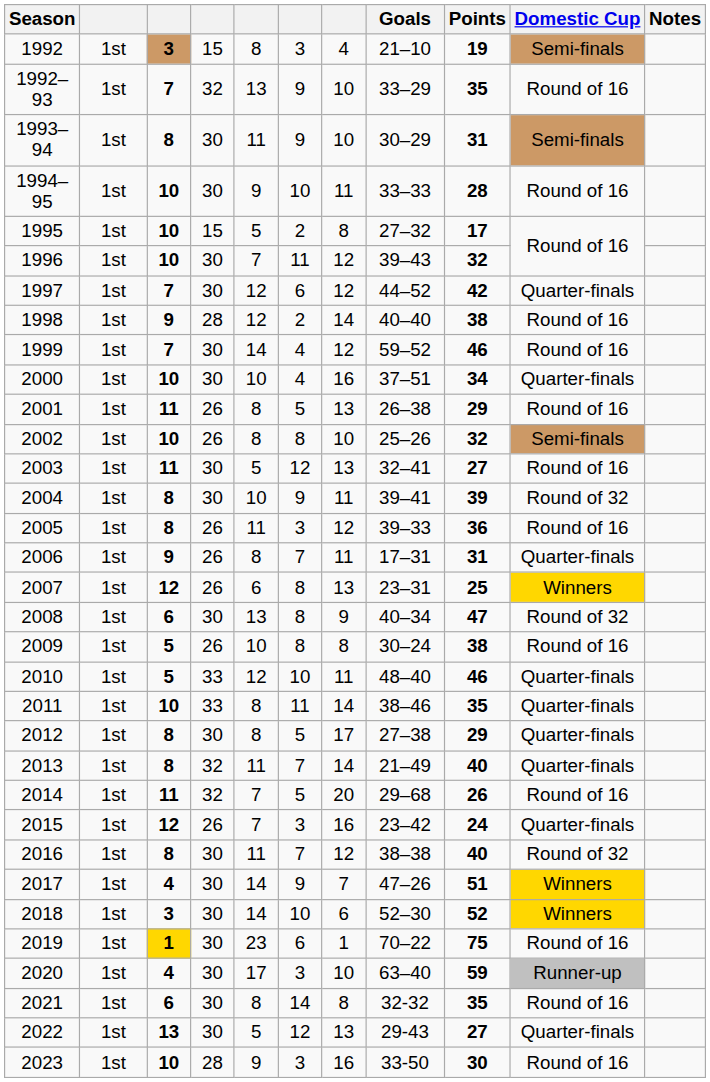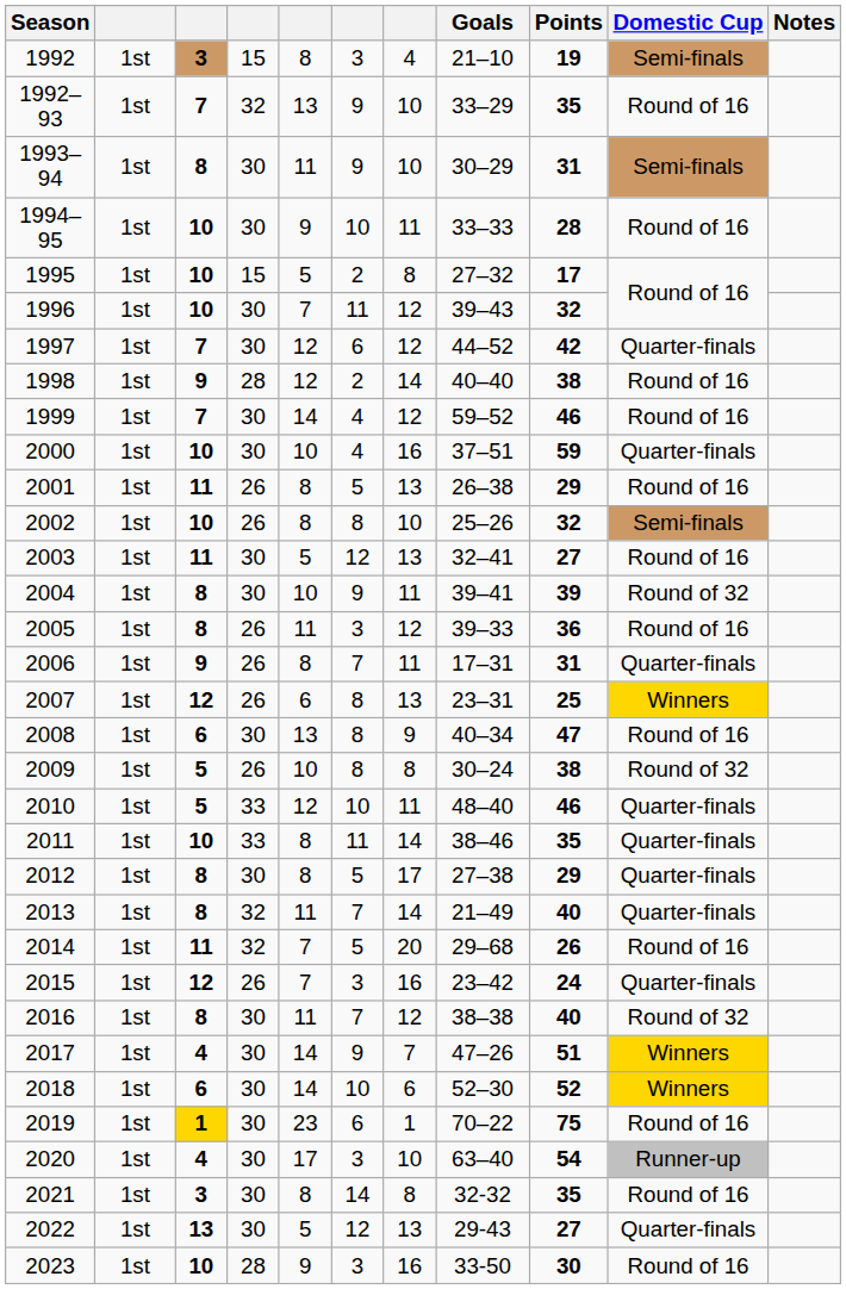 <table class="wikitable" style="text-align: center;">
 <tr>
 <th width=55>Season</th>
 <th width=50></th>
 <th width=30></th>
 <th width=30></th>
 <th width=30></th>
 <th width=30></th>
 <th width=30></th>
 <th width=60>Goals</th>
 <th width=45>Points</th>
 <th><a href='#'>Domestic Cup</a></th>
 <th>Notes</th>
 </tr>
 <tr>
 <td>1992</td>
 <td>1st</td>
 <td style="background:#cc9966"><strong>3</strong></td>
 <td>15</td>
 <td>8</td>
 <td>3</td>
 <td>4</td>
 <td>21–10</td>
 <td><strong>19</strong></td>
 <td style="background:#cc9966">Semi-finals</td>
 <td></td>
 </tr>
 <tr>
 <td>1992–93</td>
 <td>1st</td>
 <td><strong>7</strong></td>
 <td>32</td>
 <td>13</td>
 <td>9</td>
 <td>10</td>
 <td>33–29</td>
 <td><strong>35</strong></td>
 <td>Round of 16</td>
 <td></td>
 </tr>
 <tr>
 <td>1993–94</td>
 <td>1st</td>
 <td><strong>8</strong></td>
 <td>30</td>
 <td>11</td>
 <td>9</td>
 <td>10</td>
 <td>30–29</td>
 <td><strong>31</strong></td>
 <td style="background:#cc9966">Semi-finals</td>
 <td></td>
 </tr>
 <tr>
 <td>1994–95</td>
 <td>1st</td>
 <td><strong>10</strong></td>
 <td>30</td>
 <td>9</td>
 <td>10</td>
 <td>11</td>
 <td>33–33</td>
 <td><strong>28</strong></td>
 <td>Round of 16</td>
 <td></td>
 </tr>
 <tr>
 <td>1995</td>
 <td>1st</td>
 <td><strong>10</strong></td>
 <td>15</td>
 <td>5</td>
 <td>2</td>
 <td>8</td>
 <td>27–32</td>
 <td><strong>17</strong></td>
 <td rowspan="2">Round of 16</td>
 <td></td>
 </tr>
 <tr>
 <td>1996</td>
 <td>1st</td>
 <td><strong>10</strong></td>
 <td>30</td>
 <td>7</td>
 <td>11</td>
 <td>12</td>
 <td>39–43</td>
 <td><strong>32</strong></td>
 <td></td>
 </tr>
 <tr>
 <td>1997</td>
 <td>1st</td>
 <td><strong>7</strong></td>
 <td>30</td>
 <td>12</td>
 <td>6</td>
 <td>12</td>
 <td>44–52</td>
 <td><strong>42</strong></td>
 <td>Quarter-finals</td>
 <td></td>
 </tr>
 <tr>
 <td>1998</td>
 <td>1st</td>
 <td><strong>9</strong></td>
 <td>28</td>
 <td>12</td>
 <td>2</td>
 <td>14</td>
 <td>40–40</td>
 <td><strong>38</strong></td>
 <td>Round of 16</td>
 <td></td>
 </tr>
 <tr>
 <td>1999</td>
 <td>1st</td>
 <td><strong>7</strong></td>
 <td>30</td>
 <td>14</td>
 <td>4</td>
 <td>12</td>
 <td>59–52</td>
 <td><strong>46</strong></td>
 <td>Round of 16</td>
 <td></td>
 </tr>
 <tr>
 <td>2000</td>
 <td>1st</td>
 <td><strong>10</strong></td>
 <td>30</td>
 <td>10</td>
 <td>4</td>
 <td>16</td>
 <td>37–51</td>
-<td><strong>34</strong></td>
+<td><strong>59</strong></td>
 <td>Quarter-finals</td>
 <td></td>
 </tr>
 <tr>
 <td>2001</td>
 <td>1st</td>
 <td><strong>11</strong></td>
 <td>26</td>
 <td>8</td>
 <td>5</td>
 <td>13</td>
 <td>26–38</td>
 <td><strong>29</strong></td>
 <td>Round of 16</td>
 <td></td>
 </tr>
 <tr>
 <td>2002</td>
 <td>1st</td>
 <td><strong>10</strong></td>
 <td>26</td>
 <td>8</td>
 <td>8</td>
 <td>10</td>
 <td>25–26</td>
 <td><strong>32</strong></td>
 <td style="background:#cc9966">Semi-finals</td>
 <td></td>
 </tr>
 <tr>
 <td>2003</td>
 <td>1st</td>
 <td><strong>11</strong></td>
 <td>30</td>
 <td>5</td>
 <td>12</td>
 <td>13</td>
 <td>32–41</td>
 <td><strong>27</strong></td>
 <td>Round of 16</td>
 <td></td>
 </tr>
 <tr>
 <td>2004</td>
 <td>1st</td>
 <td><strong>8</strong></td>
 <td>30</td>
 <td>10</td>
 <td>9</td>
 <td>11</td>
 <td>39–41</td>
 <td><strong>39</strong></td>
 <td>Round of 32</td>
 <td></td>
 </tr>
 <tr>
 <td>2005</td>
 <td>1st</td>
 <td><strong>8</strong></td>
 <td>26</td>
 <td>11</td>
 <td>3</td>
 <td>12</td>
 <td>39–33</td>
 <td><strong>36</strong></td>
 <td>Round of 16</td>
 <td></td>
 </tr>
 <tr>
 <td>2006</td>
 <td>1st</td>
 <td><strong>9</strong></td>
 <td>26</td>
 <td>8</td>
 <td>7</td>
 <td>11</td>
 <td>17–31</td>
 <td><strong>31</strong></td>
 <td>Quarter-finals</td>
 <td></td>
 </tr>
 <tr>
 <td>2007</td>
 <td>1st</td>
 <td><strong>12</strong></td>
 <td>26</td>
 <td>6</td>
 <td>8</td>
 <td>13</td>
 <td>23–31</td>
 <td><strong>25</strong></td>
 <td style="background:gold">Winners</td>
 <td></td>
 </tr>
 <tr>
 <td>2008</td>
 <td>1st</td>
 <td><strong>6</strong></td>
 <td>30</td>
 <td>13</td>
 <td>8</td>
 <td>9</td>
 <td>40–34</td>
 <td><strong>47</strong></td>
-<td>Round of 32</td>
+<td>Round of 16</td>
 <td></td>
 </tr>
 <tr>
 <td>2009</td>
 <td>1st</td>
 <td><strong>5</strong></td>
 <td>26</td>
 <td>10</td>
 <td>8</td>
 <td>8</td>
 <td>30–24</td>
 <td><strong>38</strong></td>
-<td>Round of 16</td>
+<td>Round of 32</td>
 <td></td>
 </tr>
 <tr>
 <td>2010</td>
 <td>1st</td>
 <td><strong>5</strong></td>
 <td>33</td>
 <td>12</td>
 <td>10</td>
 <td>11</td>
 <td>48–40</td>
 <td><strong>46</strong></td>
 <td>Quarter-finals</td>
 <td></td>
 </tr>
 <tr>
 <td>2011</td>
 <td>1st</td>
 <td><strong>10</strong></td>
 <td>33</td>
 <td>8</td>
 <td>11</td>
 <td>14</td>
 <td>38–46</td>
 <td><strong>35</strong></td>
 <td>Quarter-finals</td>
 <td></td>
 </tr>
 <tr>
 <td>2012</td>
 <td>1st</td>
 <td><strong>8</strong></td>
 <td>30</td>
 <td>8</td>
 <td>5</td>
 <td>17</td>
 <td>27–38</td>
 <td><strong>29</strong></td>
 <td>Quarter-finals</td>
 <td></td>
 </tr>
 <tr>
 <td>2013</td>
 <td>1st</td>
 <td><strong>8</strong></td>
 <td>32</td>
 <td>11</td>
 <td>7</td>
 <td>14</td>
 <td>21–49</td>
 <td><strong>40</strong></td>
 <td>Quarter-finals</td>
 <td></td>
 </tr>
 <tr>
 <td>2014</td>
 <td>1st</td>
 <td><strong>11</strong></td>
 <td>32</td>
 <td>7</td>
 <td>5</td>
 <td>20</td>
 <td>29–68</td>
 <td><strong>26</strong></td>
 <td>Round of 16</td>
 <td></td>
 </tr>
 <tr>
 <td>2015</td>
 <td>1st</td>
 <td><strong>12</strong></td>
 <td>26</td>
 <td>7</td>
 <td>3</td>
 <td>16</td>
 <td>23–42</td>
 <td><strong>24</strong></td>
 <td>Quarter-finals</td>
 <td></td>
 </tr>
 <tr>
 <td>2016</td>
 <td>1st</td>
 <td><strong>8</strong></td>
 <td>30</td>
 <td>11</td>
 <td>7</td>
 <td>12</td>
 <td>38–38</td>
 <td><strong>40</strong></td>
 <td>Round of 32</td>
 <td></td>
 </tr>
 <tr>
 <td>2017</td>
 <td>1st</td>
 <td><strong>4</strong></td>
 <td>30</td>
 <td>14</td>
 <td>9</td>
 <td>7</td>
 <td>47–26</td>
 <td><strong>51</strong></td>
 <td style="background:gold">Winners</td>
 <td></td>
 </tr>
 <tr>
 <td>2018</td>
 <td>1st</td>
-<td><strong>3</strong></td>
+<td><strong>6</strong></td>
 <td>30</td>
 <td>14</td>
 <td>10</td>
 <td>6</td>
 <td>52–30</td>
 <td><strong>52</strong></td>
 <td style="background:gold">Winners</td>
 <td></td>
 </tr>
 <tr>
 <td>2019</td>
 <td>1st</td>
 <td style="background:gold"><strong>1</strong></td>
 <td>30</td>
 <td>23</td>
 <td>6</td>
 <td>1</td>
 <td>70–22</td>
 <td><strong>75</strong></td>
 <td>Round of 16</td>
 <td></td>
 </tr>
 <tr>
 <td>2020</td>
 <td>1st</td>
 <td><strong>4</strong></td>
 <td>30</td>
 <td>17</td>
 <td>3</td>
 <td>10</td>
 <td>63–40</td>
-<td><strong>59</strong></td>
+<td><strong>54</strong></td>
 <td style="background:silver">Runner-up</td>
 <td></td>
 </tr>
 <tr>
 <td>2021</td>
 <td>1st</td>
-<td><strong>6</strong></td>
+<td><strong>3</strong></td>
 <td>30</td>
 <td>8</td>
 <td>14</td>
 <td>8</td>
 <td>32-32</td>
 <td><strong>35</strong></td>
 <td>Round of 16</td>
 <td></td>
 </tr>
 <tr>
 <td>2022</td>
 <td>1st</td>
 <td><strong>13</strong></td>
 <td>30</td>
 <td>5</td>
 <td>12</td>
 <td>13</td>
 <td>29-43</td>
 <td><strong>27</strong></td>
 <td>Quarter-finals</td>
 <td></td>
 </tr>
 <tr>
 <td>2023</td>
 <td>1st</td>
 <td><strong>10</strong></td>
 <td>28</td>
 <td>9</td>
 <td>3</td>
 <td>16</td>
 <td>33-50</td>
 <td><strong>30</strong></td>
 <td>Round of 16</td>
 <td></td>
 </tr>
 </table>
